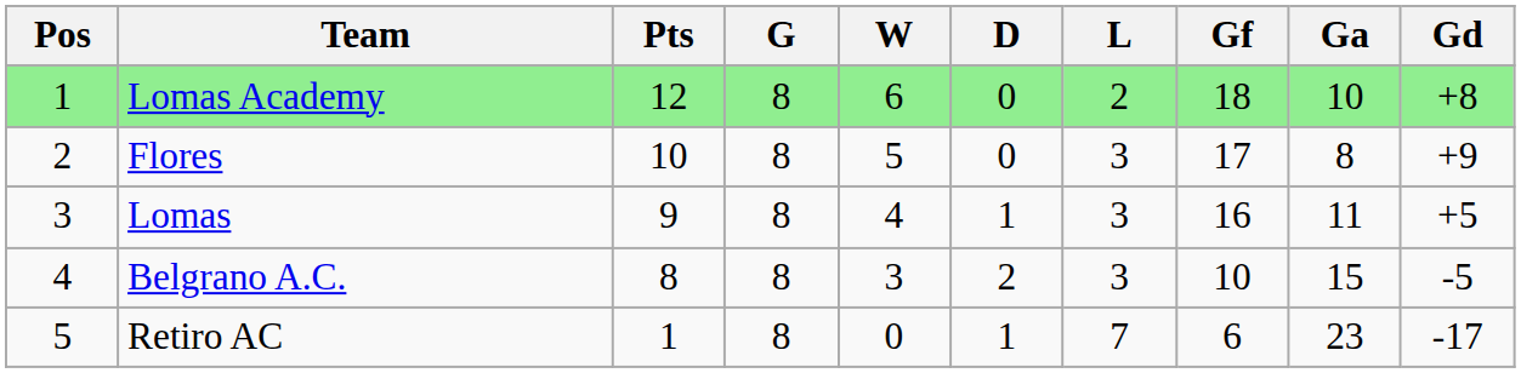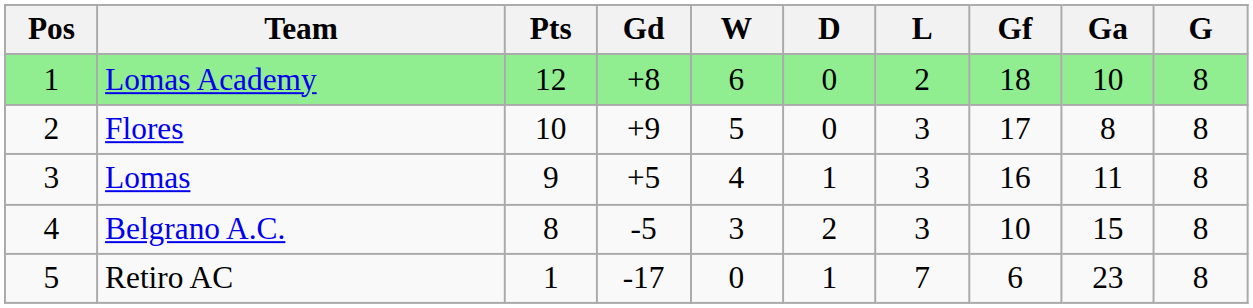 <table class="wikitable" style="text-align:center">
 <tr>
 <th width=40px>Pos</th>
 <th width=200px>Team</th>
 <th width=40px>Pts</th>
-<th width=40px>G</th>
+<th width=40px>Gd</th>
 <th width=40px>W</th>
 <th width=40px>D</th>
 <th width=40px>L</th>
 <th width=40px>Gf</th>
 <th width=40px>Ga</th>
-<th width=40px>Gd</th>
+<th width=40px>G</th>
 </tr>
 <tr bgcolor="lightgreen">
 <td>1</td>
 <td align=left><a href='#'>Lomas Academy</a></td>
 <td>12</td>
-<td>8</td>
+<td>+8</td>
 <td>6</td>
 <td>0</td>
 <td>2</td>
 <td>18</td>
 <td>10</td>
-<td>+8</td>
+<td>8</td>
 </tr>
 <tr>
 <td>2</td>
 <td align=left><a href='#'>Flores</a></td>
 <td>10</td>
-<td>8</td>
+<td>+9</td>
 <td>5</td>
 <td>0</td>
 <td>3</td>
 <td>17</td>
 <td>8</td>
-<td>+9</td>
+<td>8</td>
 </tr>
 <tr>
 <td>3</td>
 <td align=left><a href='#'>Lomas</a></td>
 <td>9</td>
-<td>8</td>
+<td>+5</td>
 <td>4</td>
 <td>1</td>
 <td>3</td>
 <td>16</td>
 <td>11</td>
-<td>+5</td>
+<td>8</td>
 </tr>
 <tr>
 <td>4</td>
 <td align=left><a href='#'>Belgrano A.C.</a></td>
 <td>8</td>
-<td>8</td>
+<td>-5</td>
 <td>3</td>
 <td>2</td>
 <td>3</td>
 <td>10</td>
 <td>15</td>
-<td>-5</td>
+<td>8</td>
 </tr>
 <tr>
 <td>5</td>
 <td align=left>Retiro AC</td>
 <td>1</td>
-<td>8</td>
+<td>-17</td>
 <td>0</td>
 <td>1</td>
 <td>7</td>
 <td>6</td>
 <td>23</td>
-<td>-17</td>
+<td>8</td>
 </tr>
 </table>
